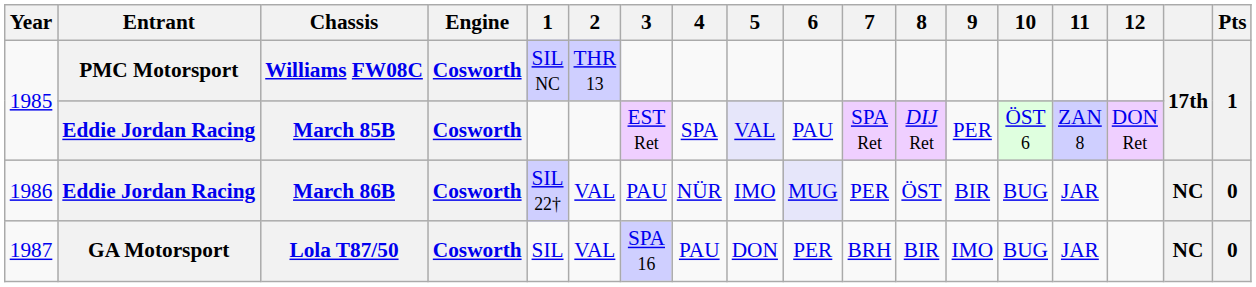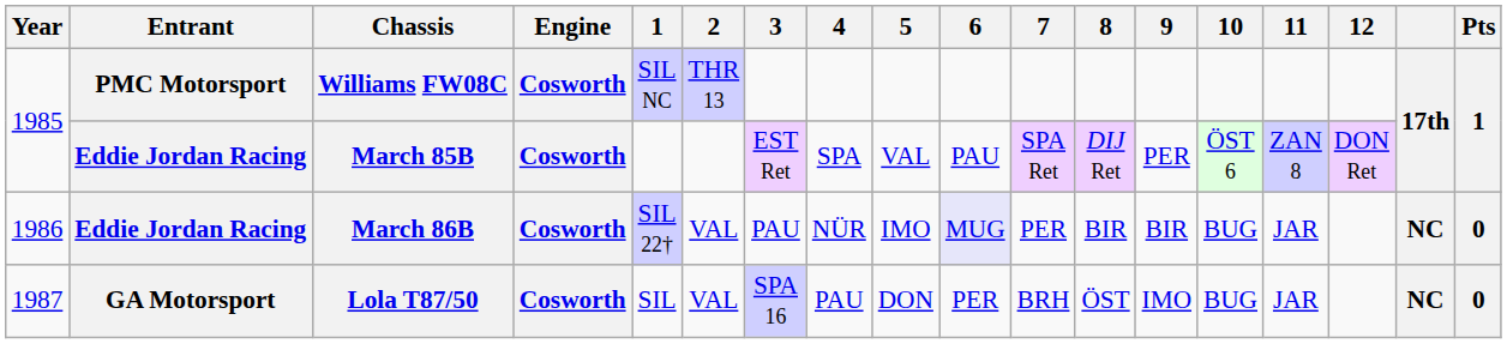 <table class="wikitable" style="text-align:center; font-size:90%">
 <tr>
 <th>Year</th>
 <th>Entrant</th>
 <th>Chassis</th>
 <th>Engine</th>
 <th>1</th>
 <th>2</th>
 <th>3</th>
 <th>4</th>
 <th>5</th>
 <th>6</th>
 <th>7</th>
 <th>8</th>
 <th>9</th>
 <th>10</th>
 <th>11</th>
 <th>12</th>
 <th></th>
 <th>Pts</th>
 </tr>
 <tr>
 <td rowspan=2><a href='#'>1985</a></td>
 <th>PMC Motorsport</th>
 <th><a href='#'>Williams</a> <a href='#'>FW08C</a></th>
 <th><a href='#'>Cosworth</a></th>
 <td style="background:#CFCFFF;"><a href='#'>SIL</a><br><small>NC</small></td>
 <td style="background:#CFCFFF;"><a href='#'>THR</a><br><small>13</small></td>
 <td></td>
 <td></td>
 <td></td>
 <td></td>
 <td></td>
 <td></td>
 <td></td>
 <td></td>
 <td></td>
 <td></td>
 <th rowspan=2>17th</th>
 <th rowspan=2>1</th>
 </tr>
 <tr>
 <th><a href='#'>Eddie Jordan Racing</a></th>
 <th><a href='#'>March 85B</a></th>
 <th><a href='#'>Cosworth</a></th>
 <td></td>
 <td></td>
 <td style="background:#EFCFFF;"><a href='#'>EST</a><br><small>Ret</small></td>
 <td><a href='#'>SPA</a></td>
-<td style="background: lavender;"><a href='#'>VAL</a></td>
+<td><a href='#'>VAL</a></td>
 <td><a href='#'>PAU</a></td>
 <td style="background:#EFCFFF;"><a href='#'>SPA</a><br><small>Ret</small></td>
 <td style="background:#EFCFFF;"><em><a href='#'>DIJ</a></em><br><small>Ret</small></td>
 <td><a href='#'>PER</a></td>
 <td style="background:#DFFFDF;"><a href='#'>ÖST</a><br><small>6</small></td>
 <td style="background:#CFCFFF;"><a href='#'>ZAN</a><br><small>8</small></td>
 <td style="background:#EFCFFF;"><a href='#'>DON</a><br><small>Ret</small></td>
 </tr>
 <tr>
 <td><a href='#'>1986</a></td>
 <th><a href='#'>Eddie Jordan Racing</a></th>
 <th><a href='#'>March 86B</a></th>
 <th><a href='#'>Cosworth</a></th>
 <td style="background:#CFCFFF;"><a href='#'>SIL</a><br><small>22†</small></td>
 <td><a href='#'>VAL</a></td>
 <td><a href='#'>PAU</a></td>
 <td><a href='#'>NÜR</a></td>
 <td><a href='#'>IMO</a></td>
 <td style="background: lavender;"><a href='#'>MUG</a></td>
 <td><a href='#'>PER</a></td>
-<td><a href='#'>ÖST</a></td>
+<td><a href='#'>BIR</a></td>
 <td><a href='#'>BIR</a></td>
 <td><a href='#'>BUG</a></td>
 <td><a href='#'>JAR</a></td>
 <td></td>
 <th>NC</th>
 <th>0</th>
 </tr>
 <tr>
 <td><a href='#'>1987</a></td>
 <th>GA Motorsport</th>
 <th><a href='#'>Lola T87/50</a></th>
 <th><a href='#'>Cosworth</a></th>
 <td><a href='#'>SIL</a></td>
 <td><a href='#'>VAL</a></td>
 <td style="background:#CFCFFF;"><a href='#'>SPA</a><br><small>16</small></td>
 <td><a href='#'>PAU</a></td>
 <td><a href='#'>DON</a></td>
 <td><a href='#'>PER</a></td>
 <td><a href='#'>BRH</a></td>
-<td><a href='#'>BIR</a></td>
+<td><a href='#'>ÖST</a></td>
 <td><a href='#'>IMO</a></td>
 <td><a href='#'>BUG</a></td>
 <td><a href='#'>JAR</a></td>
 <td></td>
 <th>NC</th>
 <th>0</th>
 </tr>
 </table>
